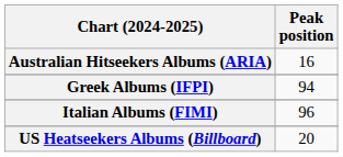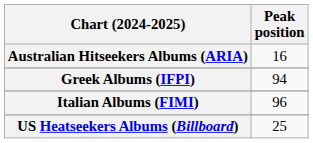 <table class="wikitable sortable plainrowheaders" style="text-align:center;">
 <tr>
 <th scope="col">Chart (2024-2025)</th>
 <th scope="col">Peak<br>position</th>
 </tr>
 <tr>
 <th scope="row">Australian Hitseekers Albums (<a href='#'>ARIA</a>)</th>
 <td>16</td>
 </tr>
 <tr>
 </tr>
 <tr>
 </tr>
 <tr>
 </tr>
 <tr>
 </tr>
 <tr>
 </tr>
 <tr>
 </tr>
 <tr>
 <th scope="row">Greek Albums (<a href='#'>IFPI</a>)</th>
 <td>94</td>
 </tr>
 <tr>
 </tr>
 <tr>
 <th scope="row">Italian Albums (<a href='#'>FIMI</a>)</th>
 <td>96</td>
 </tr>
 <tr>
 </tr>
 <tr>
 </tr>
 <tr>
 </tr>
 <tr>
 </tr>
 <tr>
 </tr>
 <tr>
 <th scope="row">US <a href='#'>Heatseekers Albums</a> (<em><a href='#'>Billboard</a></em>)</th>
-<td>20</td>
+<td>25</td>
 </tr>
 </table>
